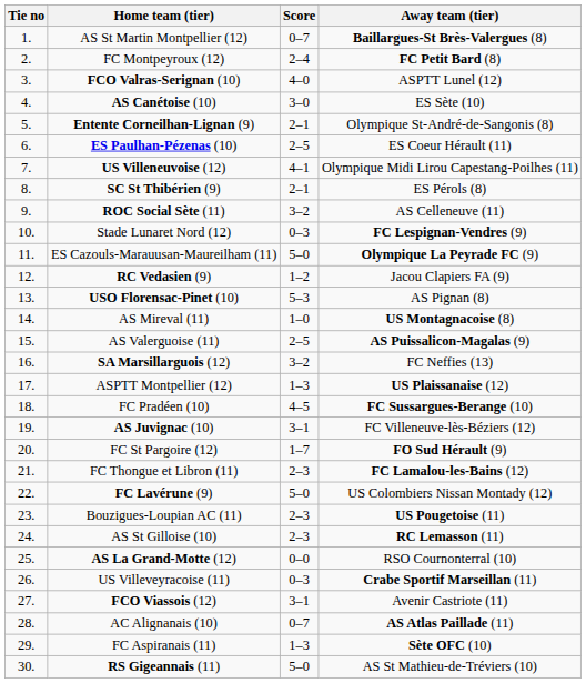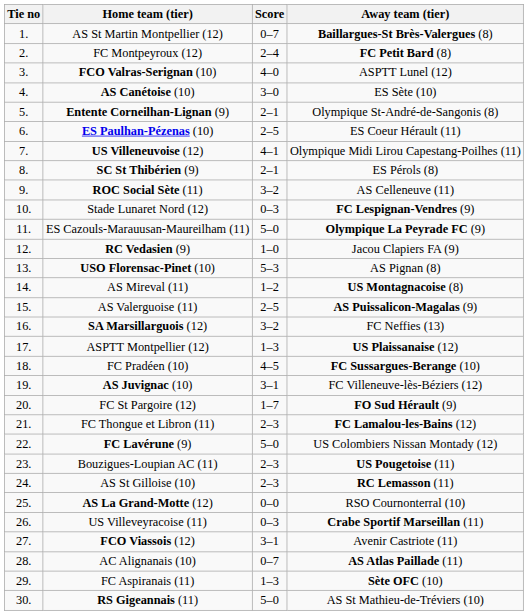 <table class="wikitable" style="text-align: center">
 <tr>
 <th>Tie no</th>
 <th>Home team (tier)</th>
 <th>Score</th>
 <th>Away team (tier)</th>
 </tr>
 <tr>
 <td>1.</td>
 <td>AS St Martin Montpellier (12)</td>
 <td>0–7</td>
 <td><strong>Baillargues-St Brès-Valergues</strong> (8)</td>
 </tr>
 <tr>
 <td>2.</td>
 <td>FC Montpeyroux (12)</td>
 <td>2–4</td>
 <td><strong>FC Petit Bard</strong> (8)</td>
 </tr>
 <tr>
 <td>3.</td>
 <td><strong>FCO Valras-Serignan</strong> (10)</td>
 <td>4–0</td>
 <td>ASPTT Lunel (12)</td>
 </tr>
 <tr>
 <td>4.</td>
 <td><strong>AS Canétoise</strong> (10)</td>
 <td>3–0</td>
 <td>ES Sète (10)</td>
 </tr>
 <tr>
 <td>5.</td>
 <td><strong>Entente Corneilhan-Lignan</strong> (9)</td>
 <td>2–1 </td>
 <td>Olympique St-André-de-Sangonis (8)</td>
 </tr>
 <tr>
 <td>6.</td>
 <td><strong><a href='#'>ES Paulhan-Pézenas</a></strong> (10)</td>
 <td>2–5</td>
 <td>ES Coeur Hérault (11)</td>
 </tr>
 <tr>
 <td>7.</td>
 <td><strong>US Villeneuvoise</strong> (12)</td>
 <td>4–1</td>
 <td>Olympique Midi Lirou Capestang-Poilhes (11)</td>
 </tr>
 <tr>
 <td>8.</td>
 <td><strong>SC St Thibérien</strong> (9)</td>
 <td>2–1 </td>
 <td>ES Pérols (8)</td>
 </tr>
 <tr>
 <td>9.</td>
 <td><strong>ROC Social Sète</strong> (11)</td>
 <td>3–2</td>
 <td>AS Celleneuve (11)</td>
 </tr>
 <tr>
 <td>10.</td>
 <td>Stade Lunaret Nord (12)</td>
 <td>0–3</td>
 <td><strong>FC Lespignan-Vendres</strong> (9)</td>
 </tr>
 <tr>
 <td>11.</td>
 <td>ES Cazouls-Marauusan-Maureilham (11)</td>
 <td>5–0</td>
 <td><strong>Olympique La Peyrade FC</strong> (9)</td>
 </tr>
 <tr>
 <td>12.</td>
 <td><strong>RC Vedasien</strong> (9)</td>
-<td>1–2</td>
+<td>1–0</td>
 <td>Jacou Clapiers FA (9)</td>
 </tr>
 <tr>
 <td>13.</td>
 <td><strong>USO Florensac-Pinet</strong> (10)</td>
 <td>5–3 </td>
 <td>AS Pignan (8)</td>
 </tr>
 <tr>
 <td>14.</td>
 <td>AS Mireval (11)</td>
-<td>1–0</td>
+<td>1–2</td>
 <td><strong>US Montagnacoise</strong> (8)</td>
 </tr>
 <tr>
 <td>15.</td>
 <td>AS Valerguoise (11)</td>
 <td>2–5</td>
 <td><strong>AS Puissalicon-Magalas</strong> (9)</td>
 </tr>
 <tr>
 <td>16.</td>
 <td><strong>SA Marsillarguois</strong> (12)</td>
 <td>3–2</td>
 <td>FC Neffies (13)</td>
 </tr>
 <tr>
 <td>17.</td>
 <td>ASPTT Montpellier (12)</td>
 <td>1–3</td>
 <td><strong>US Plaissanaise</strong> (12)</td>
 </tr>
 <tr>
 <td>18.</td>
 <td>FC Pradéen (10)</td>
 <td>4–5</td>
 <td><strong>FC Sussargues-Berange</strong> (10)</td>
 </tr>
 <tr>
 <td>19.</td>
 <td><strong>AS Juvignac</strong> (10)</td>
 <td>3–1</td>
 <td>FC Villeneuve-lès-Béziers (12)</td>
 </tr>
 <tr>
 <td>20.</td>
 <td>FC St Pargoire (12)</td>
 <td>1–7</td>
 <td><strong>FO Sud Hérault</strong> (9)</td>
 </tr>
 <tr>
 <td>21.</td>
 <td>FC Thongue et Libron (11)</td>
 <td>2–3</td>
 <td><strong>FC Lamalou-les-Bains</strong> (12)</td>
 </tr>
 <tr>
 <td>22.</td>
 <td><strong>FC Lavérune</strong> (9)</td>
 <td>5–0</td>
 <td>US Colombiers Nissan Montady (12)</td>
 </tr>
 <tr>
 <td>23.</td>
 <td>Bouzigues-Loupian AC (11)</td>
 <td>2–3</td>
 <td><strong>US Pougetoise</strong> (11)</td>
 </tr>
 <tr>
 <td>24.</td>
 <td>AS St Gilloise (10)</td>
 <td>2–3</td>
 <td><strong>RC Lemasson</strong> (11)</td>
 </tr>
 <tr>
 <td>25.</td>
 <td><strong>AS La Grand-Motte</strong> (12)</td>
 <td>0–0 </td>
 <td>RSO Cournonterral (10)</td>
 </tr>
 <tr>
 <td>26.</td>
 <td>US Villeveyracoise (11)</td>
 <td>0–3</td>
 <td><strong>Crabe Sportif Marseillan</strong> (11)</td>
 </tr>
 <tr>
 <td>27.</td>
 <td><strong>FCO Viassois</strong> (12)</td>
 <td>3–1</td>
 <td>Avenir Castriote (11)</td>
 </tr>
 <tr>
 <td>28.</td>
 <td>AC Alignanais (10)</td>
 <td>0–7</td>
 <td><strong>AS Atlas Paillade</strong> (11)</td>
 </tr>
 <tr>
 <td>29.</td>
 <td>FC Aspiranais (11)</td>
 <td>1–3</td>
 <td><strong>Sète OFC</strong> (10)</td>
 </tr>
 <tr>
 <td>30.</td>
 <td><strong>RS Gigeannais</strong> (11)</td>
 <td>5–0</td>
 <td>AS St Mathieu-de-Tréviers (10)</td>
 </tr>
 </table>
